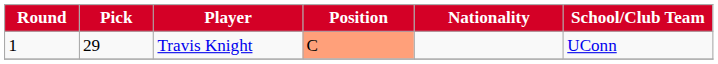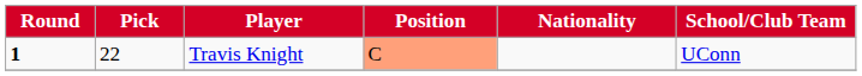 <table class="wikitable sortable">
 <tr>
 <th style="background:#D40026; color:#FFFFFF" width="10%">Round</th>
 <th style="background:#D40026; color:#FFFFFF" width="10%">Pick</th>
 <th style="background:#D40026; color:#FFFFFF" width="20%">Player</th>
 <th style="background:#D40026; color:#FFFFFF" width="15%">Position</th>
 <th style="background:#D40026; color:#FFFFFF" width="20%">Nationality</th>
 <th style="background:#D40026; color:#FFFFFF" width="20%">School/Club Team</th>
 </tr>
 <tr>
-<td>1</td>
-<td>29</td>
+<td><strong>1</strong></td>
+<td>22</td>
 <td><a href='#'>Travis Knight</a></td>
 <td style="background: lightsalmon;">C</td>
 <td></td>
 <td><a href='#'>UConn</a></td>
 </tr>
 <tr>
 </tr>
 </table>
